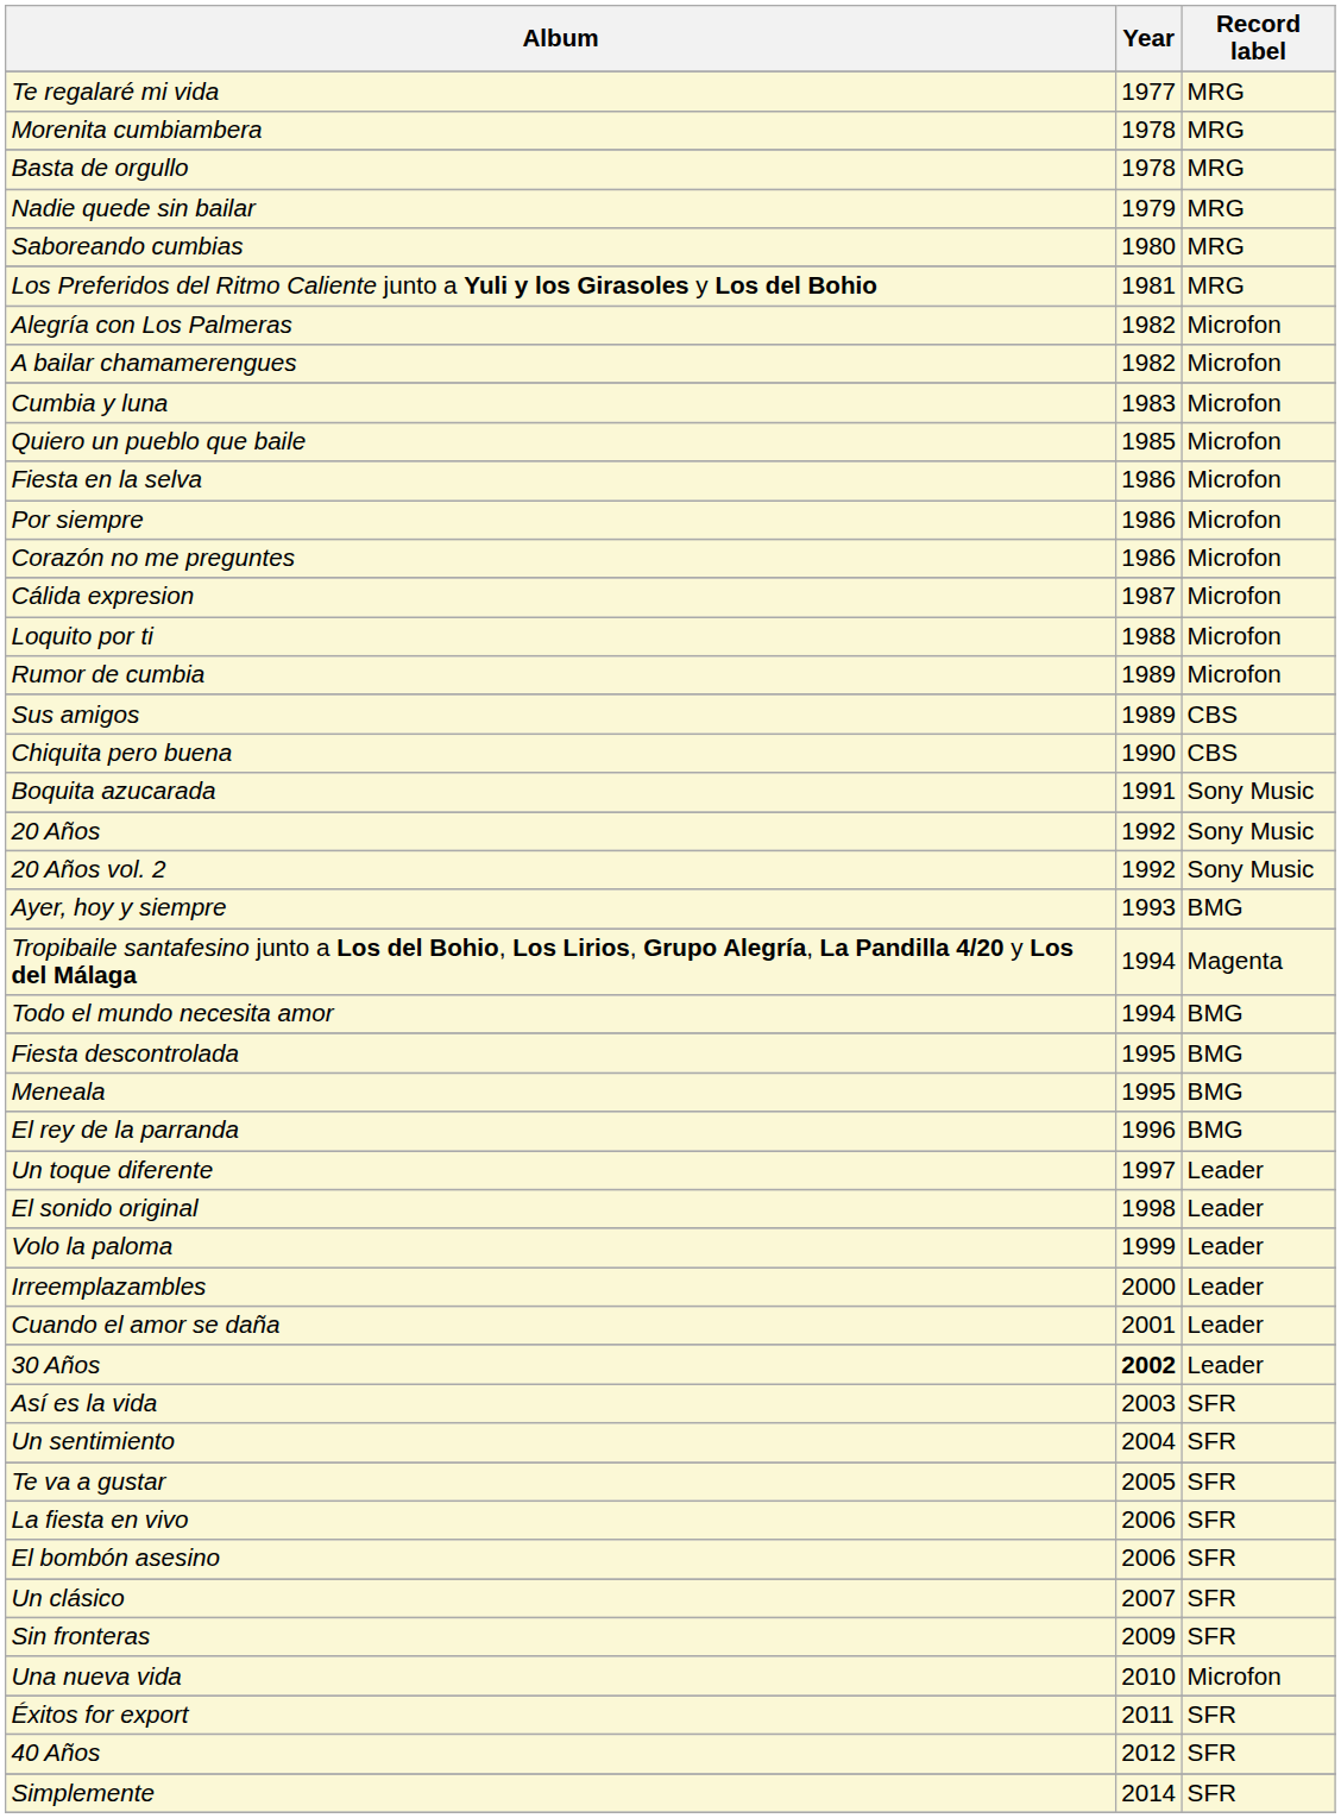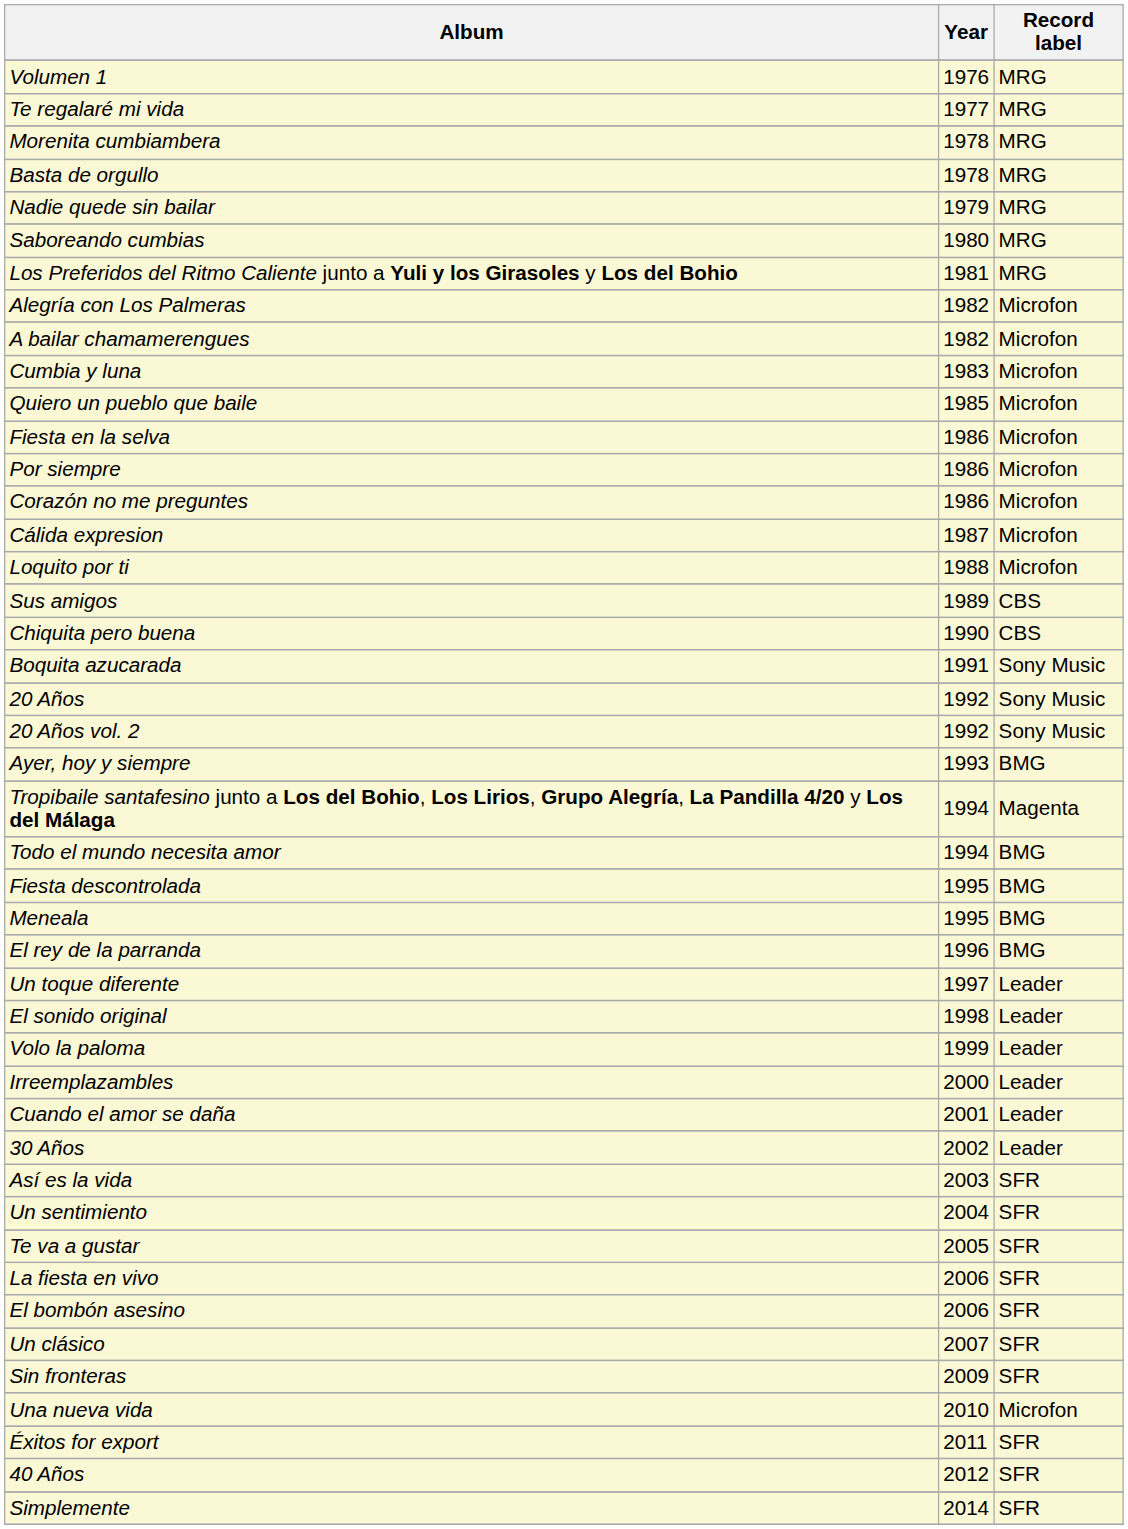 <table class="wikitable">
 <tr>
 <th>Album</th>
 <th>Year</th>
 <th>Record label</th>
 </tr>
 <tr>
+</tr>
+<tr bgcolor="FBF8D6">
+<td><em>Volumen 1</em></td>
+<td>1976</td>
+<td>MRG</td>
 </tr>
 <tr>
 </tr>
 <tr>
 </tr>
 <tr bgcolor="FBF8D6">
 <td><em>Te regalaré mi vida</em></td>
 <td>1977</td>
 <td>MRG</td>
 </tr>
 <tr>
 </tr>
 <tr>
 </tr>
 <tr bgcolor="FBF8D6">
 <td><em>Morenita cumbiambera</em></td>
 <td>1978</td>
 <td>MRG</td>
 </tr>
 <tr>
 </tr>
 <tr>
 </tr>
 <tr bgcolor="FBF8D6">
 <td><em>Basta de orgullo</em></td>
 <td>1978</td>
 <td>MRG</td>
 </tr>
 <tr>
 </tr>
 <tr>
 </tr>
 <tr bgcolor="FBF8D6">
 <td><em>Nadie quede sin bailar</em></td>
 <td>1979</td>
 <td>MRG</td>
 </tr>
 <tr>
 </tr>
 <tr>
 </tr>
 <tr bgcolor="FBF8D6">
 <td><em>Saboreando cumbias</em></td>
 <td>1980</td>
 <td>MRG</td>
 </tr>
 <tr>
 </tr>
 <tr>
 </tr>
 <tr bgcolor="FBF8D6">
 <td><em>Los Preferidos del Ritmo Caliente</em> junto a <strong>Yuli y los Girasoles</strong> y <strong>Los del Bohio</strong></td>
 <td>1981</td>
 <td>MRG</td>
 </tr>
 <tr>
 </tr>
 <tr>
 </tr>
 <tr bgcolor="FBF8D6">
 <td><em>Alegría con Los Palmeras</em></td>
 <td>1982</td>
 <td>Microfon</td>
 </tr>
 <tr>
 </tr>
 <tr>
 </tr>
 <tr bgcolor="FBF8D6">
 <td><em>A bailar chamamerengues</em></td>
 <td>1982</td>
 <td>Microfon</td>
 </tr>
 <tr>
 </tr>
 <tr>
 </tr>
 <tr bgcolor="FBF8D6">
 <td><em>Cumbia y luna</em></td>
 <td>1983</td>
 <td>Microfon</td>
 </tr>
 <tr>
 </tr>
 <tr>
 </tr>
 <tr bgcolor="FBF8D6">
 <td><em>Quiero un pueblo que baile</em></td>
 <td>1985</td>
 <td>Microfon</td>
 </tr>
 <tr>
 </tr>
 <tr>
 </tr>
 <tr bgcolor="FBF8D6">
 <td><em>Fiesta en la selva</em></td>
 <td>1986</td>
 <td>Microfon</td>
 </tr>
 <tr>
 </tr>
 <tr>
 </tr>
 <tr bgcolor="FBF8D6">
 <td><em>Por siempre</em></td>
 <td>1986</td>
 <td>Microfon</td>
 </tr>
 <tr>
 </tr>
 <tr>
 </tr>
 <tr bgcolor="FBF8D6">
 <td><em>Corazón no me preguntes</em></td>
 <td>1986</td>
 <td>Microfon</td>
 </tr>
 <tr>
 </tr>
 <tr>
 </tr>
 <tr bgcolor="FBF8D6">
 <td><em>Cálida expresion</em></td>
 <td>1987</td>
 <td>Microfon</td>
 </tr>
 <tr>
 </tr>
 <tr>
 </tr>
 <tr bgcolor="FBF8D6">
 <td><em>Loquito por ti</em></td>
 <td>1988</td>
 <td>Microfon</td>
 </tr>
 <tr>
 </tr>
 <tr>
-</tr>
-<tr bgcolor="FBF8D6">
-<td><em>Rumor de cumbia</em></td>
-<td>1989</td>
-<td>Microfon</td>
 </tr>
 <tr>
 </tr>
 <tr>
 </tr>
 <tr bgcolor="FBF8D6">
 <td><em>Sus amigos</em></td>
 <td>1989</td>
 <td>CBS</td>
 </tr>
 <tr>
 </tr>
 <tr>
 </tr>
 <tr bgcolor="FBF8D6">
 <td><em>Chiquita pero buena</em></td>
 <td>1990</td>
 <td>CBS</td>
 </tr>
 <tr>
 </tr>
 <tr>
 </tr>
 <tr bgcolor="FBF8D6">
 <td><em>Boquita azucarada</em></td>
 <td>1991</td>
 <td>Sony Music</td>
 </tr>
 <tr>
 </tr>
 <tr>
 </tr>
 <tr bgcolor="FBF8D6">
 <td><em>20 Años</em></td>
 <td>1992</td>
 <td>Sony Music</td>
 </tr>
 <tr>
 </tr>
 <tr>
 </tr>
 <tr bgcolor="FBF8D6">
 <td><em>20 Años vol. 2</em></td>
 <td>1992</td>
 <td>Sony Music</td>
 </tr>
 <tr>
 </tr>
 <tr>
 </tr>
 <tr bgcolor="FBF8D6">
 <td><em>Ayer, hoy y siempre</em></td>
 <td>1993</td>
 <td>BMG</td>
 </tr>
 <tr>
 </tr>
 <tr>
 </tr>
 <tr bgcolor="FBF8D6">
 <td><em>Tropibaile santafesino</em> junto a <strong>Los del Bohio</strong>, <strong>Los Lirios</strong>, <strong>Grupo Alegría</strong>, <strong>La Pandilla 4/20</strong> y <strong>Los del Málaga</strong></td>
 <td>1994</td>
 <td>Magenta</td>
 </tr>
 <tr>
 </tr>
 <tr>
 </tr>
 <tr bgcolor="FBF8D6">
 <td><em>Todo el mundo necesita amor</em></td>
 <td>1994</td>
 <td>BMG</td>
 </tr>
 <tr>
 </tr>
 <tr>
 </tr>
 <tr bgcolor="FBF8D6">
 <td><em>Fiesta descontrolada</em></td>
 <td>1995</td>
 <td>BMG</td>
 </tr>
 <tr>
 </tr>
 <tr>
 </tr>
 <tr bgcolor="FBF8D6">
 <td><em>Meneala</em></td>
 <td>1995</td>
 <td>BMG</td>
 </tr>
 <tr>
 </tr>
 <tr>
 </tr>
 <tr bgcolor="FBF8D6">
 <td><em>El rey de la parranda</em></td>
 <td>1996</td>
 <td>BMG</td>
 </tr>
 <tr>
 </tr>
 <tr>
 </tr>
 <tr bgcolor="FBF8D6">
 <td><em>Un toque diferente</em></td>
 <td>1997</td>
 <td>Leader</td>
 </tr>
 <tr>
 </tr>
 <tr>
 </tr>
 <tr bgcolor="FBF8D6">
 <td><em>El sonido original</em></td>
 <td>1998</td>
 <td>Leader</td>
 </tr>
 <tr>
 </tr>
 <tr>
 </tr>
 <tr bgcolor="FBF8D6">
 <td><em>Volo la paloma</em></td>
 <td>1999</td>
 <td>Leader</td>
 </tr>
 <tr>
 </tr>
 <tr>
 </tr>
 <tr bgcolor="FBF8D6">
 <td><em>Irreemplazambles</em></td>
 <td>2000</td>
 <td>Leader</td>
 </tr>
 <tr>
 </tr>
 <tr>
 </tr>
 <tr bgcolor="FBF8D6">
 <td><em>Cuando el amor se daña</em></td>
 <td>2001</td>
 <td>Leader</td>
 </tr>
 <tr>
 </tr>
 <tr>
 </tr>
 <tr bgcolor="FBF8D6">
 <td><em>30 Años</em></td>
-<td><strong>2002</strong></td>
+<td>2002</td>
 <td>Leader</td>
 </tr>
 <tr>
 </tr>
 <tr>
 </tr>
 <tr bgcolor="FBF8D6">
 <td><em>Así es la vida</em></td>
 <td>2003</td>
 <td>SFR</td>
 </tr>
 <tr>
 </tr>
 <tr>
 </tr>
 <tr bgcolor="FBF8D6">
 <td><em>Un sentimiento</em></td>
 <td>2004</td>
 <td>SFR</td>
 </tr>
 <tr>
 </tr>
 <tr>
 </tr>
 <tr bgcolor="FBF8D6">
 <td><em>Te va a gustar</em></td>
 <td>2005</td>
 <td>SFR</td>
 </tr>
 <tr>
 </tr>
 <tr>
 </tr>
 <tr bgcolor="FBF8D6">
 <td><em>La fiesta en vivo</em></td>
 <td>2006</td>
 <td>SFR</td>
 </tr>
 <tr>
 </tr>
 <tr>
 </tr>
 <tr bgcolor="FBF8D6">
 <td><em>El bombón asesino</em></td>
 <td>2006</td>
 <td>SFR</td>
 </tr>
 <tr>
 </tr>
 <tr>
 </tr>
 <tr bgcolor="FBF8D6">
 <td><em>Un clásico</em></td>
 <td>2007</td>
 <td>SFR</td>
 </tr>
 <tr>
 </tr>
 <tr>
 </tr>
 <tr bgcolor="FBF8D6">
 <td><em>Sin fronteras</em></td>
 <td>2009</td>
 <td>SFR</td>
 </tr>
 <tr>
 </tr>
 <tr>
 </tr>
 <tr bgcolor="FBF8D6">
 <td><em>Una nueva vida</em></td>
 <td>2010</td>
 <td>Microfon</td>
 </tr>
 <tr>
 </tr>
 <tr>
 </tr>
 <tr bgcolor="FBF8D6">
 <td><em>Éxitos for export</em></td>
 <td>2011</td>
 <td>SFR</td>
 </tr>
 <tr>
 </tr>
 <tr>
 </tr>
 <tr bgcolor="FBF8D6">
 <td><em>40 Años</em></td>
 <td>2012</td>
 <td>SFR</td>
 </tr>
 <tr>
 </tr>
 <tr>
 </tr>
 <tr bgcolor="FBF8D6">
 <td><em>Simplemente</em></td>
 <td>2014</td>
 <td>SFR</td>
 </tr>
 <tr>
 </tr>
 <tr>
 </tr>
 </table>
